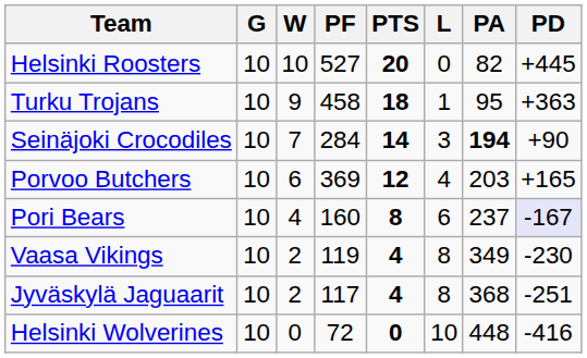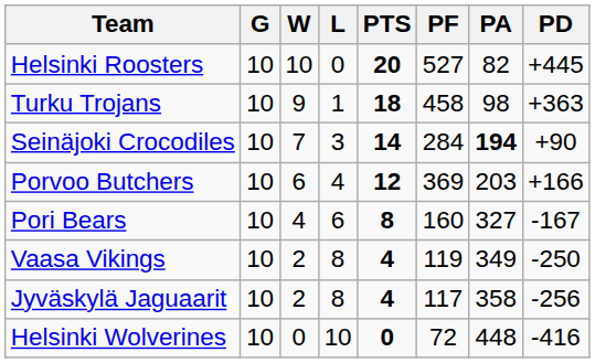 <table class="wikitable" border="1">
 <tr style="background:#efefef;">
 <th>Team</th>
 <th>G</th>
 <th>W</th>
+<th>L</th>
+<th>PTS</th>
 <th>PF</th>
-<th>PTS</th>
-<th>L</th>
 <th>PA</th>
 <th>PD</th>
 </tr>
 <tr style="text-align:center;">
 <td align="left"><a href='#'>Helsinki Roosters</a></td>
 <td>10</td>
 <td>10</td>
+<td>0</td>
+<td><strong>20</strong></td>
 <td>527</td>
-<td><strong>20</strong></td>
-<td>0</td>
 <td>82</td>
 <td>+445</td>
 </tr>
 <tr style="text-align:center;">
 <td align="left"><a href='#'>Turku Trojans</a></td>
 <td>10</td>
 <td>9</td>
+<td>1</td>
+<td><strong>18</strong></td>
 <td>458</td>
-<td><strong>18</strong></td>
-<td>1</td>
-<td>95</td>
+<td>98</td>
 <td>+363</td>
 </tr>
 <tr style="text-align:center;">
 <td align="left"><a href='#'>Seinäjoki Crocodiles</a></td>
 <td>10</td>
 <td>7</td>
+<td>3</td>
+<td><strong>14</strong></td>
 <td>284</td>
-<td><strong>14</strong></td>
-<td>3</td>
 <td><strong>194</strong></td>
 <td>+90</td>
 </tr>
 <tr style="text-align:center;">
 <td align="left"><a href='#'>Porvoo Butchers</a></td>
 <td>10</td>
 <td>6</td>
+<td>4</td>
+<td><strong>12</strong></td>
 <td>369</td>
-<td><strong>12</strong></td>
-<td>4</td>
 <td>203</td>
-<td>+165</td>
+<td>+166</td>
 </tr>
 <tr style="text-align:center;">
 <td align="left"><a href='#'>Pori Bears</a></td>
 <td>10</td>
 <td>4</td>
+<td>6</td>
+<td><strong>8</strong></td>
 <td>160</td>
-<td><strong>8</strong></td>
-<td>6</td>
-<td>237</td>
-<td style="background: lavender;">-167</td>
+<td>327</td>
+<td>-167</td>
 </tr>
 <tr style="text-align:center;">
 <td align="left"><a href='#'>Vaasa Vikings</a></td>
 <td>10</td>
 <td>2</td>
+<td>8</td>
+<td><strong>4</strong></td>
 <td>119</td>
-<td><strong>4</strong></td>
-<td>8</td>
 <td>349</td>
-<td>-230</td>
+<td>-250</td>
 </tr>
 <tr style="text-align:center;">
 <td align="left"><a href='#'>Jyväskylä Jaguaarit</a></td>
 <td>10</td>
 <td>2</td>
+<td>8</td>
+<td><strong>4</strong></td>
 <td>117</td>
-<td><strong>4</strong></td>
-<td>8</td>
-<td>368</td>
-<td>-251</td>
+<td>358</td>
+<td>-256</td>
 </tr>
 <tr style="text-align:center;">
 <td align="left"><a href='#'>Helsinki Wolverines</a></td>
 <td>10</td>
 <td>0</td>
+<td>10</td>
+<td><strong>0</strong></td>
 <td>72</td>
-<td><strong>0</strong></td>
-<td>10</td>
 <td>448</td>
 <td>-416</td>
 </tr>
 </table>
